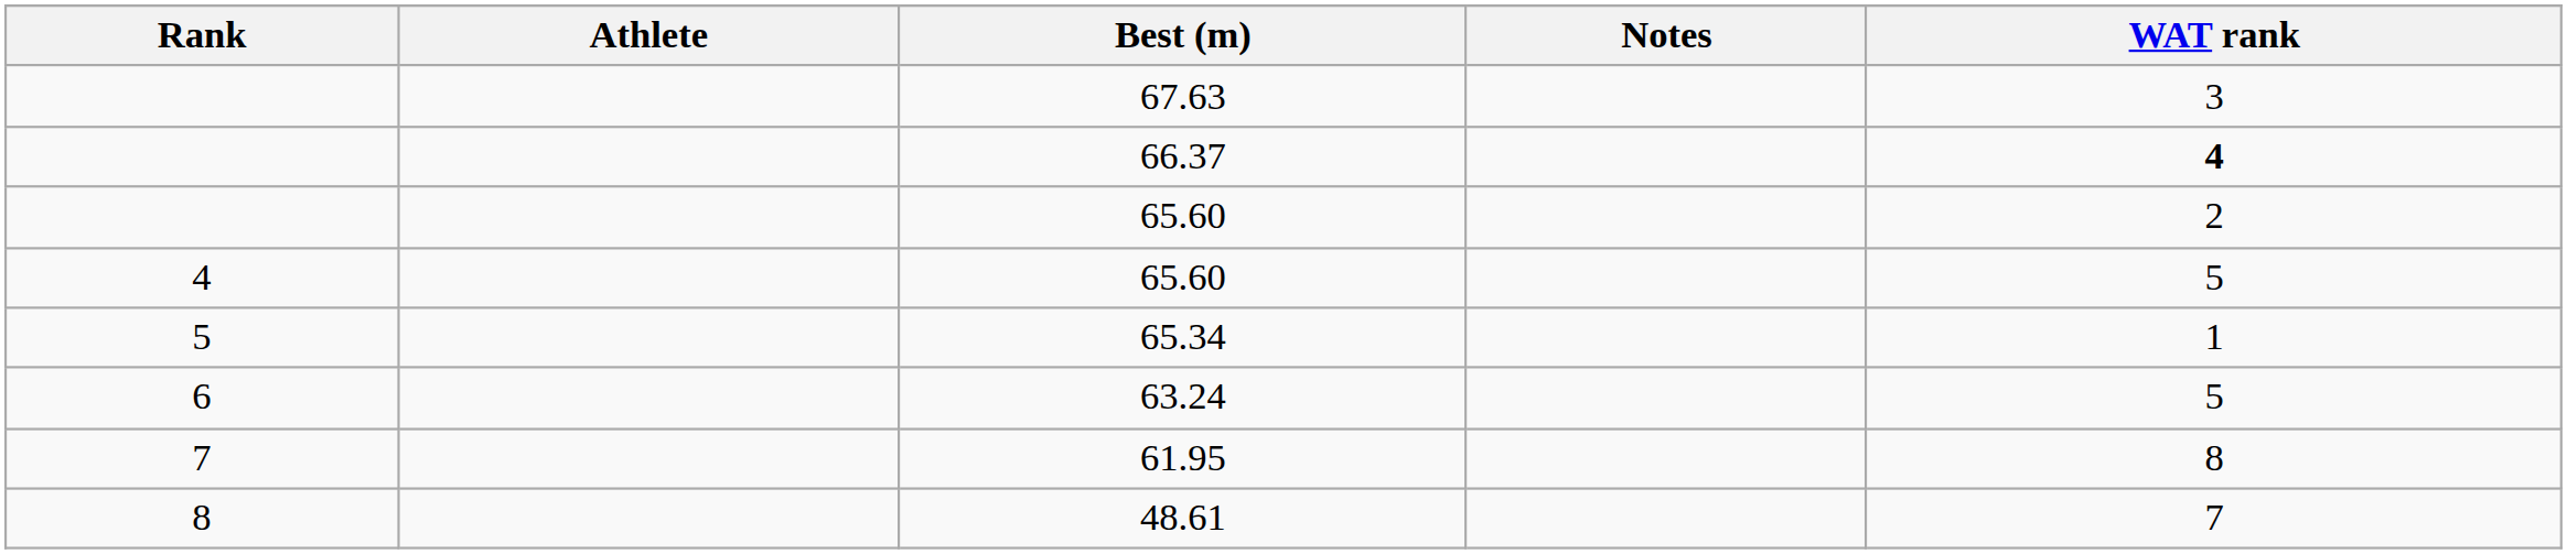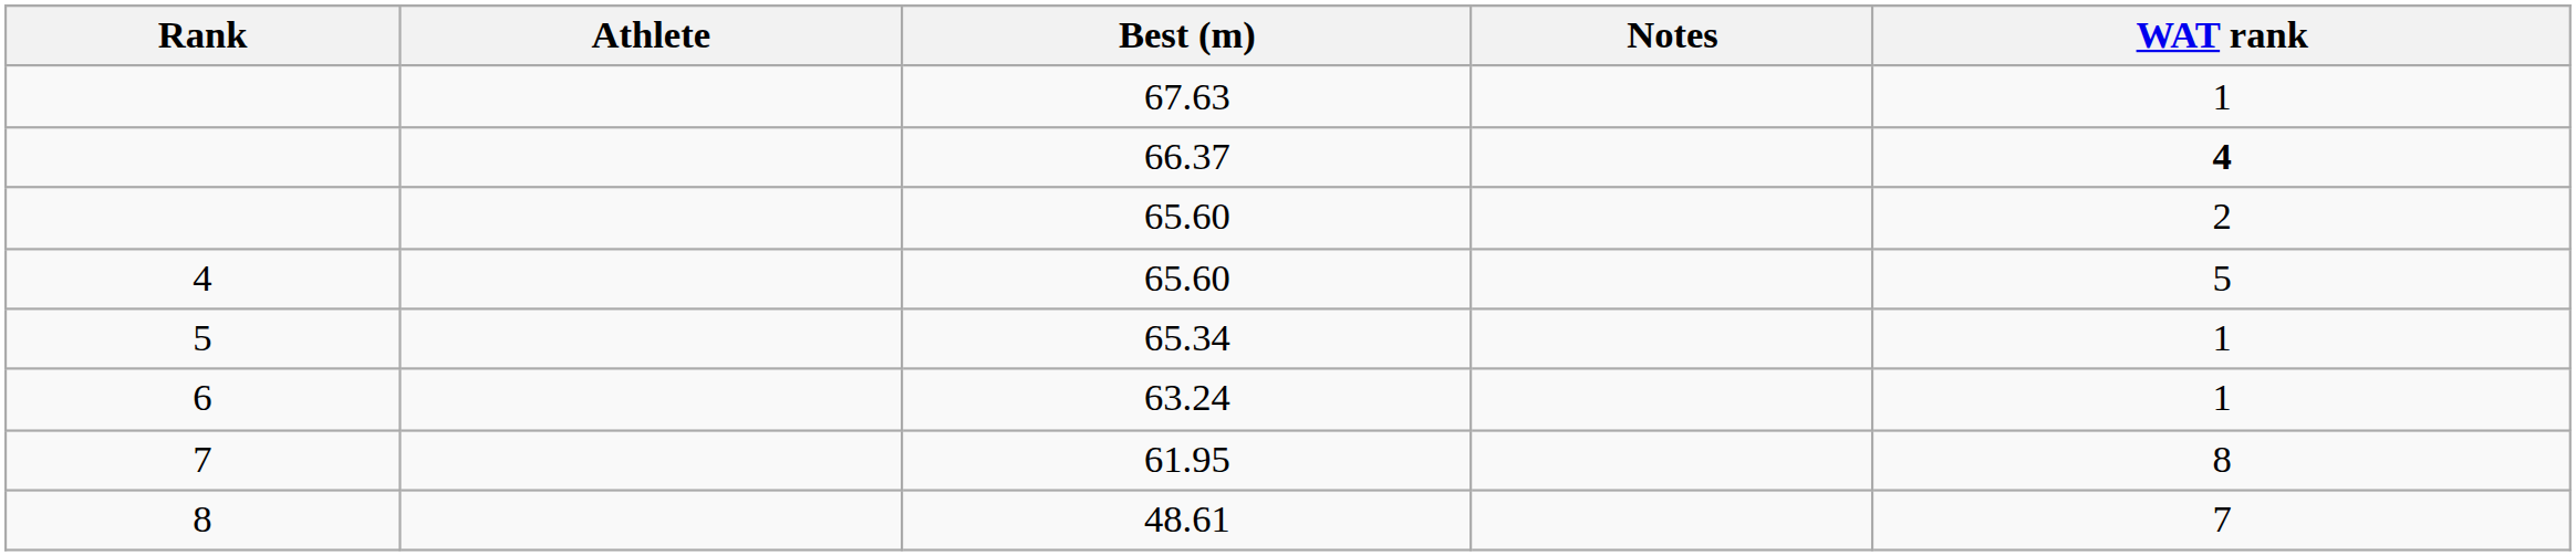 <table class="wikitable" width=85%>
 <tr>
 </tr>
 <tr>
 <th>Rank</th>
 <th>Athlete</th>
 <th>Best (m)</th>
 <th>Notes</th>
 <th><a href='#'>WAT</a> rank</th>
 </tr>
 <tr align="center">
 <td></td>
 <td align="left"></td>
 <td>67.63</td>
 <td></td>
-<td>3</td>
+<td>1</td>
 </tr>
 <tr align="center">
 <td></td>
 <td align="left"></td>
 <td>66.37</td>
 <td></td>
 <td><strong>4</strong></td>
 </tr>
 <tr align="center">
 <td></td>
 <td align="left"></td>
 <td>65.60</td>
 <td></td>
 <td>2</td>
 </tr>
 <tr align="center">
 <td>4</td>
 <td align="left"></td>
 <td>65.60</td>
 <td></td>
 <td>5</td>
 </tr>
 <tr align="center">
 <td>5</td>
 <td align="left"></td>
 <td>65.34</td>
 <td></td>
 <td>1</td>
 </tr>
 <tr align="center">
 <td>6</td>
 <td align="left"></td>
 <td>63.24</td>
 <td></td>
-<td>5</td>
+<td>1</td>
 </tr>
 <tr align="center">
 <td>7</td>
 <td align="left"></td>
 <td>61.95</td>
 <td></td>
 <td>8</td>
 </tr>
 <tr align="center">
 <td>8</td>
 <td align="left"></td>
 <td>48.61</td>
 <td></td>
 <td>7</td>
 </tr>
 </table>
